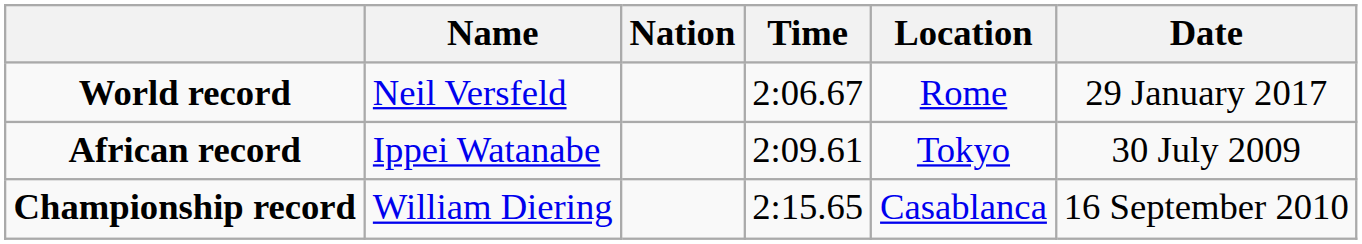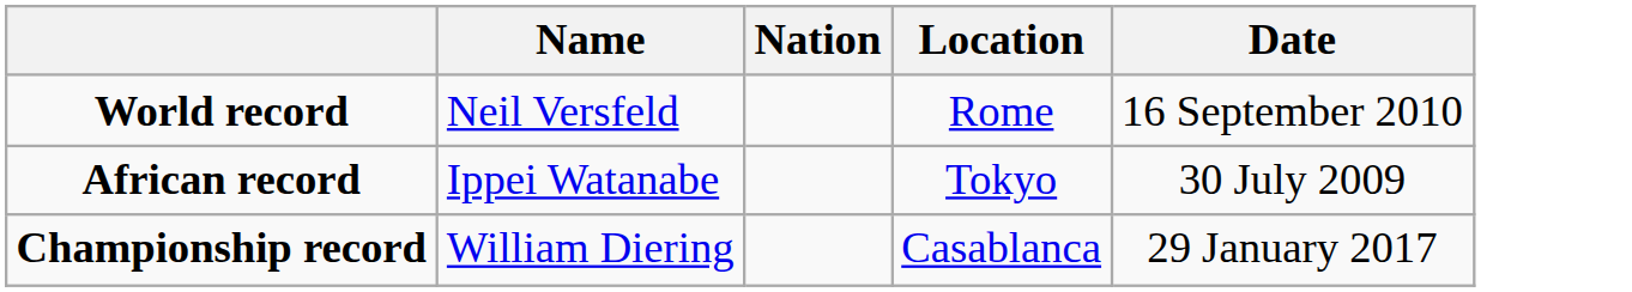 <table class=wikitable style=text-align:center>
 <tr>
 <th></th>
 <th>Name</th>
 <th>Nation</th>
-<th>Time</th>
 <th>Location</th>
 <th>Date</th>
 </tr>
 <tr>
 <td><strong>World record</strong></td>
 <td align=left><a href='#'>Neil Versfeld</a></td>
 <td align=left></td>
-<td align=left>2:06.67</td>
 <td><a href='#'>Rome</a></td>
-<td>29 January 2017</td>
+<td>16 September 2010</td>
 </tr>
 <tr>
 <td><strong>African record</strong></td>
 <td align=left><a href='#'>Ippei Watanabe</a></td>
 <td align=left></td>
-<td align=left>2:09.61</td>
 <td><a href='#'>Tokyo</a></td>
 <td>30 July 2009</td>
 </tr>
 <tr>
 <td><strong>Championship record</strong></td>
 <td align=left><a href='#'>William Diering</a></td>
 <td align=left></td>
-<td align=left>2:15.65</td>
 <td><a href='#'>Casablanca</a></td>
-<td>16 September 2010</td>
+<td>29 January 2017</td>
 </tr>
 </table>
